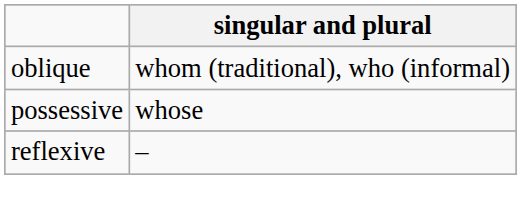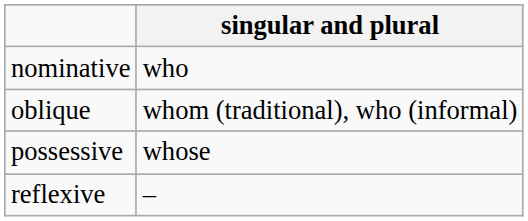 <table class="wikitable">
 <tr>
 <td></td>
 <th>singular and plural</th>
+</tr>
+<tr>
+<td>nominative</td>
+<td>who</td>
 </tr>
 <tr>
 <td>oblique</td>
 <td>whom (traditional), who (informal)</td>
 </tr>
 <tr>
 <td>possessive</td>
 <td>whose</td>
 </tr>
 <tr>
 <td>reflexive</td>
 <td>–</td>
 </tr>
 </table>
